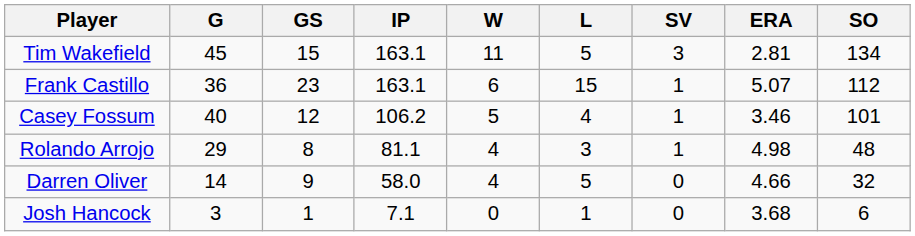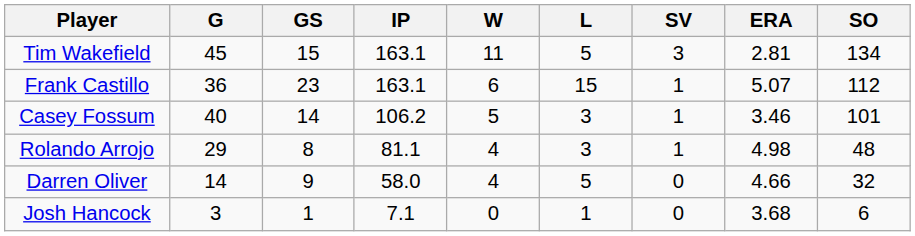 <table class="wikitable sortable">
 <tr>
 <th bgcolor="#DDDDFF" width="16%">Player</th>
 <th bgcolor="#DDDDFF" width="9%">G</th>
 <th bgcolor="#DDDDFF" width="9%">GS</th>
 <th bgcolor="#DDDDFF" width="9%">IP</th>
 <th bgcolor="#DDDDFF" width="9%">W</th>
 <th bgcolor="#DDDDFF" width="9%">L</th>
 <th bgcolor="#DDDDFF" width="9%">SV</th>
 <th bgcolor="#DDDDFF" width="9%">ERA</th>
 <th bgcolor="#DDDDFF" width="9%">SO</th>
 </tr>
 <tr align="center">
 <td><a href='#'>Tim Wakefield</a></td>
 <td>45</td>
 <td>15</td>
 <td>163.1</td>
 <td>11</td>
 <td>5</td>
 <td>3</td>
 <td>2.81</td>
 <td>134</td>
 </tr>
 <tr align="center">
 <td><a href='#'>Frank Castillo</a></td>
 <td>36</td>
 <td>23</td>
 <td>163.1</td>
 <td>6</td>
 <td>15</td>
 <td>1</td>
 <td>5.07</td>
 <td>112</td>
 </tr>
 <tr align=center>
 <td><a href='#'>Casey Fossum</a></td>
 <td>40</td>
-<td>12</td>
+<td>14</td>
 <td>106.2</td>
 <td>5</td>
-<td>4</td>
+<td>3</td>
 <td>1</td>
 <td>3.46</td>
 <td>101</td>
 </tr>
 <tr align="center">
 <td><a href='#'>Rolando Arrojo</a></td>
 <td>29</td>
 <td>8</td>
 <td>81.1</td>
 <td>4</td>
 <td>3</td>
 <td>1</td>
 <td>4.98</td>
 <td>48</td>
 </tr>
 <tr align=center>
 <td><a href='#'>Darren Oliver</a></td>
 <td>14</td>
 <td>9</td>
 <td>58.0</td>
 <td>4</td>
 <td>5</td>
 <td>0</td>
 <td>4.66</td>
 <td>32</td>
 </tr>
 <tr align=center>
 <td><a href='#'>Josh Hancock</a></td>
 <td>3</td>
 <td>1</td>
 <td>7.1</td>
 <td>0</td>
 <td>1</td>
 <td>0</td>
 <td>3.68</td>
 <td>6</td>
 </tr>
 </table>
